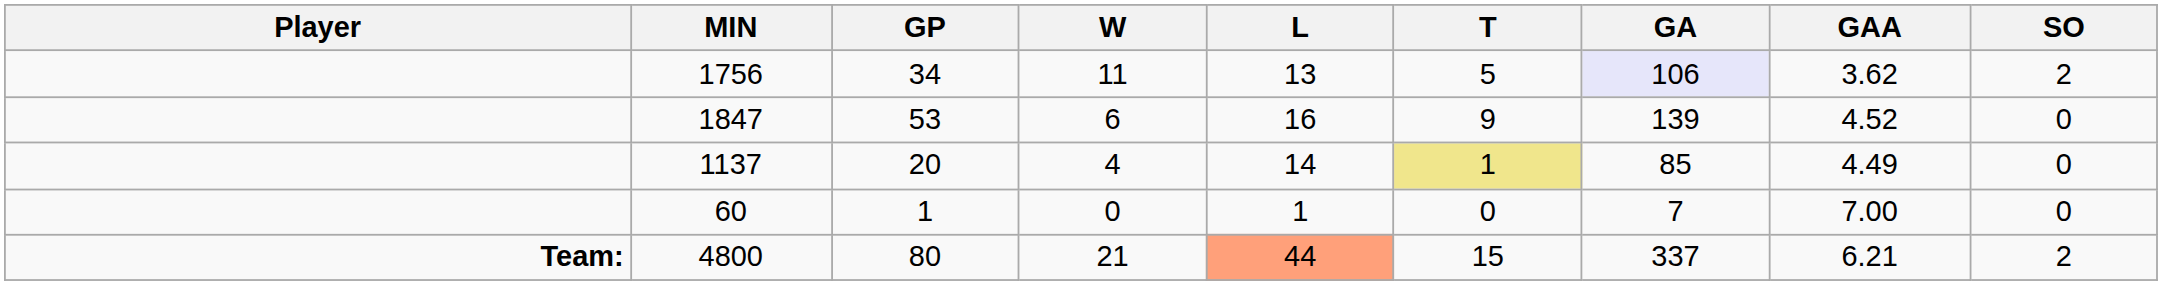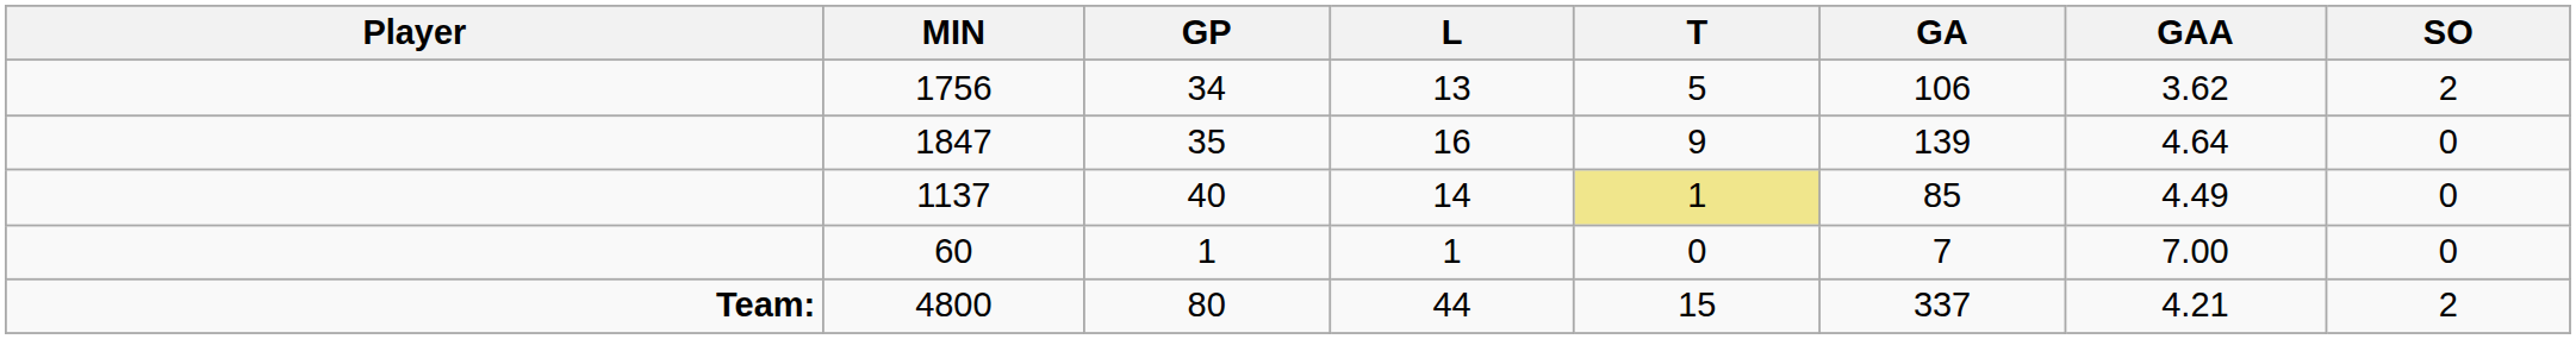 <table class="wikitable sortable" width="60%">
 <tr>
 <th bgcolor="#DDDDFF" width="10%">Player</th>
 <th width="3%" bgcolor="#DDDDFF" title="Minutes played">MIN</th>
 <th width="3%" bgcolor="#DDDDFF" title="Games played in">GP</th>
-<th width="3%" bgcolor="#DDDDFF" title="Wins">W</th>
 <th width="3%" bgcolor="#DDDDFF"title="Losses">L</th>
 <th width="3%" bgcolor="#DDDDFF" title="Ties">T</th>
 <th width="3%" bgcolor="#DDDDFF" title="Goals against">GA</th>
 <th width="3%" bgcolor="#DDDDFF" title="Goals against average">GAA</th>
 <th width="3%" bgcolor="#DDDDFF"title="Shut-outs">SO</th>
 </tr>
 <tr align="center">
 <td align="right"></td>
 <td>1756</td>
 <td>34</td>
-<td>11</td>
 <td>13</td>
 <td>5</td>
-<td style="background: lavender;">106</td>
+<td>106</td>
 <td>3.62</td>
 <td>2</td>
 </tr>
 <tr align="center">
 <td align="right"></td>
 <td>1847</td>
-<td>53</td>
-<td>6</td>
+<td>35</td>
 <td>16</td>
 <td>9</td>
 <td>139</td>
-<td>4.52</td>
+<td>4.64</td>
 <td>0</td>
 </tr>
 <tr align="center">
 <td align="right"></td>
 <td>1137</td>
-<td>20</td>
-<td>4</td>
+<td>40</td>
 <td>14</td>
 <td style="background: khaki;">1</td>
 <td>85</td>
 <td>4.49</td>
 <td>0</td>
 </tr>
 <tr align="center">
 <td align="right"></td>
 <td>60</td>
 <td>1</td>
-<td>0</td>
 <td>1</td>
 <td>0</td>
 <td>7</td>
 <td>7.00</td>
 <td>0</td>
 </tr>
 <tr align="center">
 <td align="right"><strong>Team:</strong></td>
 <td>4800</td>
 <td>80</td>
-<td>21</td>
-<td style="background: lightsalmon;">44</td>
+<td>44</td>
 <td>15</td>
 <td>337</td>
-<td>6.21</td>
+<td>4.21</td>
 <td>2</td>
 </tr>
 </table>
